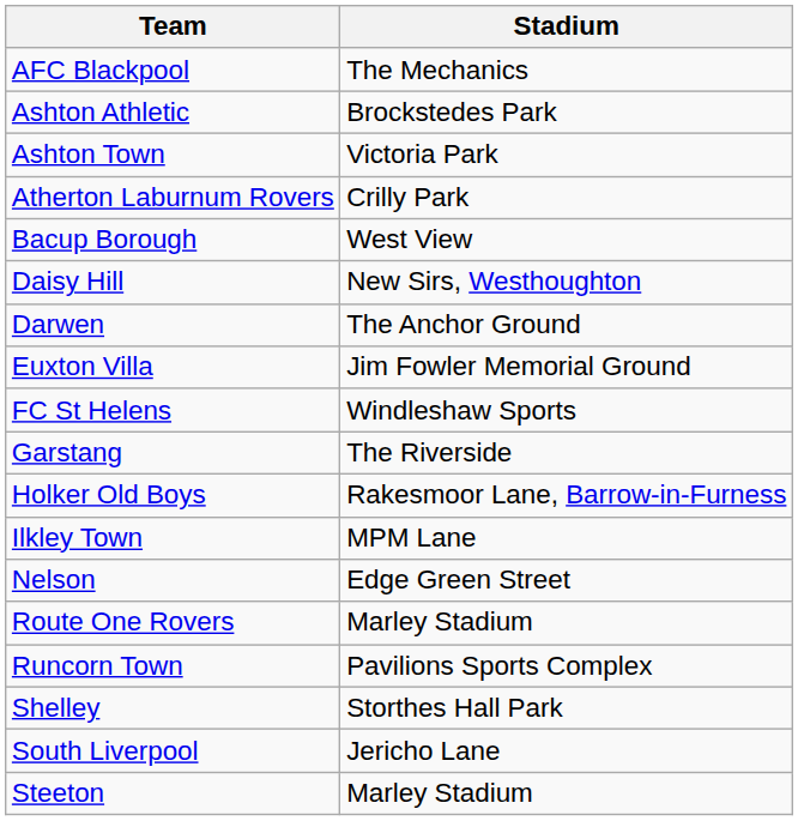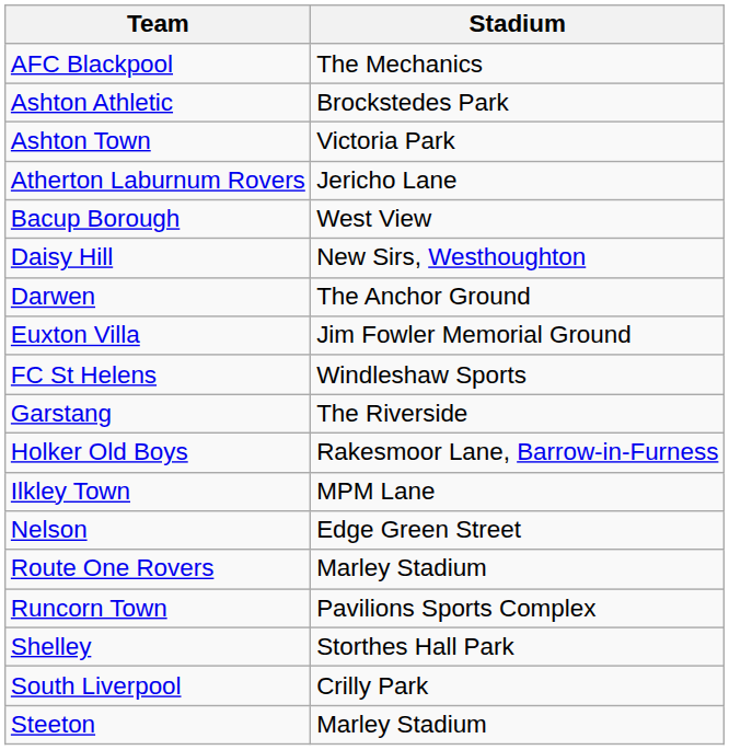 <table class="wikitable">
 <tr>
 <th>Team</th>
 <th>Stadium</th>
 </tr>
 <tr>
 <td><a href='#'>AFC Blackpool</a></td>
 <td>The Mechanics</td>
 </tr>
 <tr>
 <td><a href='#'>Ashton Athletic</a></td>
 <td>Brockstedes Park</td>
 </tr>
 <tr>
 <td><a href='#'>Ashton Town</a></td>
 <td>Victoria Park</td>
 </tr>
 <tr>
 <td><a href='#'>Atherton Laburnum Rovers</a></td>
-<td>Crilly Park</td>
+<td>Jericho Lane</td>
 </tr>
 <tr>
 <td><a href='#'>Bacup Borough</a></td>
 <td>West View</td>
 </tr>
 <tr>
 <td><a href='#'>Daisy Hill</a></td>
 <td>New Sirs, <a href='#'>Westhoughton</a></td>
 </tr>
 <tr>
 <td><a href='#'>Darwen</a></td>
 <td>The Anchor Ground</td>
 </tr>
 <tr>
 <td><a href='#'>Euxton Villa</a></td>
 <td>Jim Fowler Memorial Ground</td>
 </tr>
 <tr>
 <td><a href='#'>FC St Helens</a></td>
 <td>Windleshaw Sports</td>
 </tr>
 <tr>
 <td><a href='#'>Garstang</a></td>
 <td>The Riverside</td>
 </tr>
 <tr>
 <td><a href='#'>Holker Old Boys</a></td>
 <td>Rakesmoor Lane, <a href='#'>Barrow-in-Furness</a></td>
 </tr>
 <tr>
 <td><a href='#'>Ilkley Town</a></td>
 <td>MPM Lane</td>
 </tr>
 <tr>
 <td><a href='#'>Nelson</a></td>
 <td>Edge Green Street</td>
 </tr>
 <tr>
 <td><a href='#'>Route One Rovers</a></td>
 <td>Marley Stadium</td>
 </tr>
 <tr>
 <td><a href='#'>Runcorn Town</a></td>
 <td>Pavilions Sports Complex</td>
 </tr>
 <tr>
 <td><a href='#'>Shelley</a></td>
 <td>Storthes Hall Park</td>
 </tr>
 <tr>
 <td><a href='#'>South Liverpool</a></td>
-<td>Jericho Lane</td>
+<td>Crilly Park</td>
 </tr>
 <tr>
 <td><a href='#'>Steeton</a></td>
 <td>Marley Stadium</td>
 </tr>
 </table>
